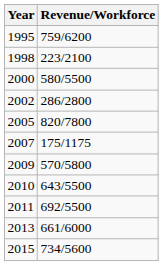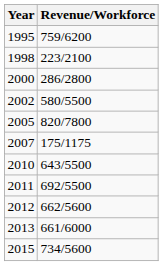 <table class="wikitable sortable">
 <tr>
 <th>Year</th>
 <th>Revenue/Workforce</th>
 </tr>
 <tr>
 <td>1995</td>
 <td>759/6200</td>
 </tr>
 <tr>
 <td>1998</td>
 <td>223/2100</td>
 </tr>
 <tr>
 <td>2000</td>
-<td>580/5500</td>
+<td>286/2800</td>
 </tr>
 <tr>
 <td>2002</td>
-<td>286/2800</td>
+<td>580/5500</td>
 </tr>
 <tr>
 <td>2005</td>
 <td>820/7800</td>
 </tr>
 <tr>
 <td>2007</td>
 <td>175/1175</td>
 </tr>
 <tr>
-<td>2009</td>
-<td>570/5800</td>
-</tr>
-<tr>
 <td>2010</td>
 <td>643/5500</td>
 </tr>
 <tr>
 <td>2011</td>
 <td>692/5500</td>
+</tr>
+<tr>
+<td>2012</td>
+<td>662/5600</td>
 </tr>
 <tr>
 <td>2013</td>
 <td>661/6000</td>
 </tr>
 <tr>
 <td>2015</td>
 <td>734/5600</td>
 </tr>
 </table>
